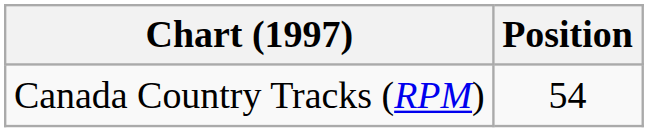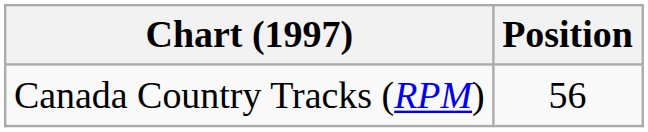 <table class="wikitable sortable">
 <tr>
 <th scope="col">Chart (1997)</th>
 <th scope="col">Position</th>
 </tr>
 <tr>
 <td>Canada Country Tracks (<em><a href='#'>RPM</a></em>)</td>
-<td align="center">54</td>
+<td align="center">56</td>
 </tr>
 </table>
